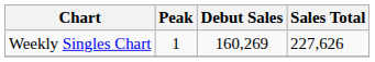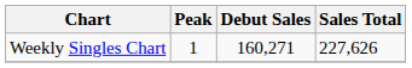 <table class="wikitable">
 <tr>
 <th style="text-align:center;">Chart</th>
 <th style="text-align:center;">Peak</th>
 <th style="text-align:center;">Debut Sales</th>
 <th style="text-align:center;">Sales Total</th>
 </tr>
 <tr>
 <td align="left">Weekly <a href='#'>Singles Chart</a></td>
 <td style="text-align:center;">1</td>
-<td style="text-align:center;">160,269</td>
+<td style="text-align:center;">160,271</td>
 <td>227,626</td>
 </tr>
 <tr>
 </tr>
 </table>
